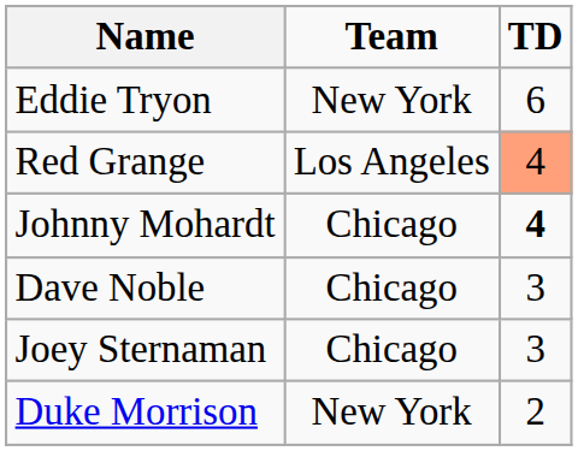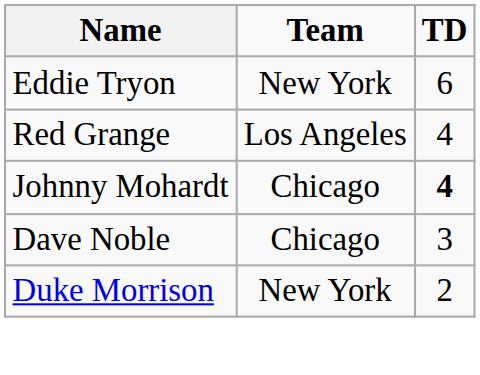 <table class="wikitable">
 <tr>
 <th>Name</th>
 <td align="center"><strong>Team</strong></td>
 <td><strong>TD</strong></td>
 </tr>
 <tr align="center">
 <td align="left">Eddie Tryon</td>
 <td>New York</td>
 <td>6</td>
 </tr>
 <tr align="center">
 <td align="left">Red Grange</td>
 <td>Los Angeles</td>
-<td style="background: lightsalmon;">4</td>
+<td>4</td>
 </tr>
 <tr align="center">
 <td align="left">Johnny Mohardt</td>
 <td>Chicago</td>
 <td><strong>4</strong></td>
 </tr>
 <tr align="center">
 <td align="left">Dave Noble</td>
 <td>Chicago</td>
 <td>3</td>
 </tr>
 <tr align="center">
-<td align="left">Joey Sternaman</td>
-<td>Chicago</td>
-<td>3</td>
-</tr>
-<tr align="center">
 <td align="left"><a href='#'>Duke Morrison</a></td>
 <td>New York</td>
 <td>2</td>
 </tr>
 </table>
